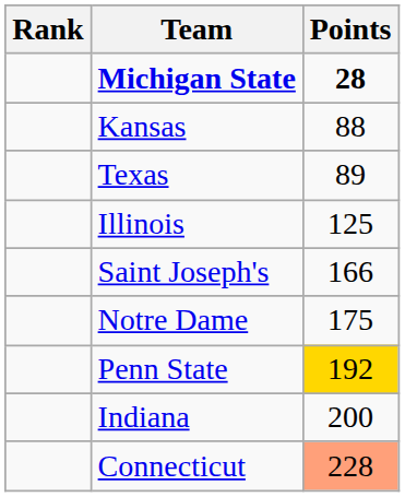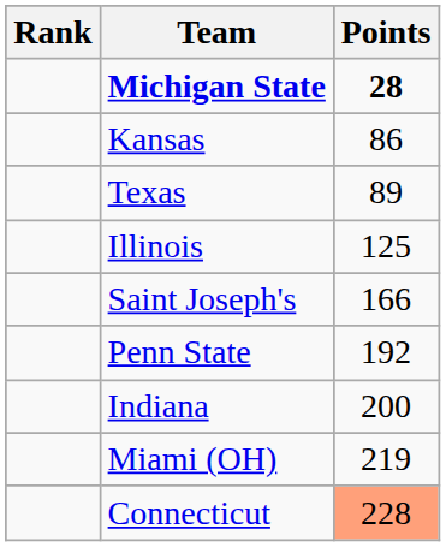 <table class="wikitable sortable" style="text-align:center">
 <tr>
 <th>Rank</th>
 <th>Team</th>
 <th>Points</th>
 </tr>
 <tr>
 <td></td>
 <td align=left><strong><a href='#'>Michigan State</a></strong></td>
 <td><strong>28</strong></td>
 </tr>
 <tr>
 <td></td>
 <td align=left><a href='#'>Kansas</a></td>
-<td>88</td>
+<td>86</td>
 </tr>
 <tr>
 <td></td>
 <td align=left><a href='#'>Texas</a></td>
 <td>89</td>
 </tr>
 <tr>
 <td></td>
 <td align=left><a href='#'>Illinois</a></td>
 <td>125</td>
 </tr>
 <tr>
 <td></td>
 <td align=left><a href='#'>Saint Joseph's</a></td>
 <td>166</td>
 </tr>
 <tr>
 <td></td>
-<td align=left><a href='#'>Notre Dame</a></td>
-<td>175</td>
-</tr>
-<tr>
-<td></td>
 <td align=left><a href='#'>Penn State</a></td>
-<td style="background: gold;">192</td>
+<td>192</td>
 </tr>
 <tr>
 <td></td>
 <td align=left><a href='#'>Indiana</a></td>
 <td>200</td>
 </tr>
 <tr>
 <td></td>
+<td align=left><a href='#'>Miami (OH)</a></td>
+<td>219</td>
+</tr>
+<tr>
+<td></td>
 <td align=left><a href='#'>Connecticut</a></td>
 <td style="background: lightsalmon;">228</td>
 </tr>
 </table>
